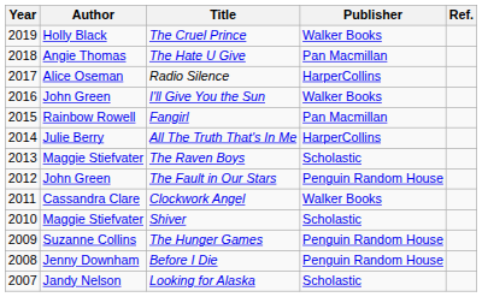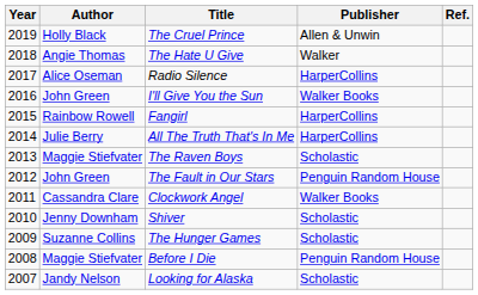 <table class="wikitable">
 <tr>
 <th>Year</th>
 <th>Author</th>
 <th>Title</th>
 <th>Publisher</th>
 <th>Ref.</th>
 </tr>
 <tr>
 <td>2019</td>
 <td><a href='#'>Holly Black</a></td>
 <td><em><a href='#'>The Cruel Prince</a></em></td>
-<td><a href='#'>Walker Books</a></td>
+<td>Allen & Unwin</td>
 <td></td>
 </tr>
 <tr>
 <td>2018</td>
 <td><a href='#'>Angie Thomas</a></td>
 <td><em><a href='#'>The Hate U Give</a></em></td>
-<td><a href='#'>Pan Macmillan</a></td>
+<td>Walker</td>
 <td></td>
 </tr>
 <tr>
 <td>2017</td>
 <td><a href='#'>Alice Oseman</a></td>
 <td><em>Radio Silence</em></td>
 <td><a href='#'>HarperCollins</a></td>
 <td></td>
 </tr>
 <tr>
 <td>2016</td>
 <td><a href='#'>John Green</a></td>
 <td><em><a href='#'>I'll Give You the Sun</a></em></td>
 <td><a href='#'>Walker Books</a></td>
 <td></td>
 </tr>
 <tr>
 <td>2015</td>
 <td><a href='#'>Rainbow Rowell</a></td>
 <td><em><a href='#'>Fangirl</a></em></td>
-<td><a href='#'>Pan Macmillan</a></td>
+<td><a href='#'>HarperCollins</a></td>
 <td></td>
 </tr>
 <tr>
 <td>2014</td>
 <td><a href='#'>Julie Berry</a></td>
 <td><em><a href='#'>All The Truth That's In Me</a></em></td>
 <td><a href='#'>HarperCollins</a></td>
 <td></td>
 </tr>
 <tr>
 <td>2013</td>
 <td><a href='#'>Maggie Stiefvater</a></td>
 <td><em><a href='#'>The Raven Boys</a></em></td>
 <td><a href='#'>Scholastic</a></td>
 <td><em></em></td>
 </tr>
 <tr>
 <td>2012</td>
 <td><a href='#'>John Green</a></td>
 <td><em><a href='#'>The Fault in Our Stars</a></em></td>
 <td><a href='#'>Penguin Random House</a></td>
 <td><em></em></td>
 </tr>
 <tr>
 <td>2011</td>
 <td><a href='#'>Cassandra Clare</a></td>
 <td><em><a href='#'>Clockwork Angel</a></em></td>
 <td><a href='#'>Walker Books</a></td>
 <td></td>
 </tr>
 <tr>
 <td>2010</td>
-<td><a href='#'>Maggie Stiefvater</a></td>
+<td><a href='#'>Jenny Downham</a></td>
 <td><em><a href='#'>Shiver</a></em></td>
 <td><a href='#'>Scholastic</a></td>
 <td><em></em></td>
 </tr>
 <tr>
 <td>2009</td>
 <td><a href='#'>Suzanne Collins</a></td>
 <td><em><a href='#'>The Hunger Games</a></em></td>
-<td><a href='#'>Penguin Random House</a></td>
+<td><a href='#'>Scholastic</a></td>
 <td><em></em></td>
 </tr>
 <tr>
 <td>2008</td>
-<td><a href='#'>Jenny Downham</a></td>
+<td><a href='#'>Maggie Stiefvater</a></td>
 <td><em><a href='#'>Before I Die</a></em></td>
 <td><a href='#'>Penguin Random House</a></td>
 <td><em></em></td>
 </tr>
 <tr>
 <td>2007</td>
 <td><a href='#'>Jandy Nelson</a></td>
 <td><em><a href='#'>Looking for Alaska</a></em></td>
 <td><a href='#'>Scholastic</a></td>
 <td><em></em></td>
 </tr>
 </table>
